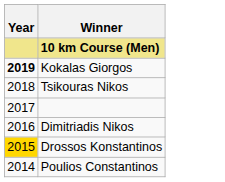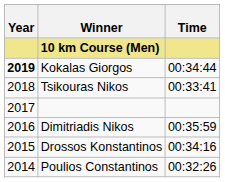 <table class="wikitable sortable">
 <tr>
 <th><br>Year</th>
 <th><br>Winner</th>
+<th><br>Time</th>
 </tr>
 <tr bgcolor="F0e68c">
 <td></td>
 <td><strong>10 km Course (Men)</strong></td>
+<td></td>
 </tr>
 <tr>
 <td><strong>2019</strong></td>
 <td>Kokalas Giorgos</td>
+<td>00:34:44</td>
 </tr>
 <tr>
 <td>2018</td>
 <td>Tsikouras Nikos</td>
+<td>00:33:41</td>
 </tr>
 <tr>
 <td>2017</td>
+<td></td>
 <td></td>
 </tr>
 <tr>
 <td>2016</td>
 <td>Dimitriadis Nikos</td>
+<td>00:35:59</td>
 </tr>
 <tr>
-<td style="background: gold;">2015</td>
+<td>2015</td>
 <td>Drossos Konstantinos</td>
+<td>00:34:16</td>
 </tr>
 <tr>
 <td>2014</td>
 <td>Poulios Constantinos</td>
+<td>00:32:26</td>
 </tr>
 </table>
